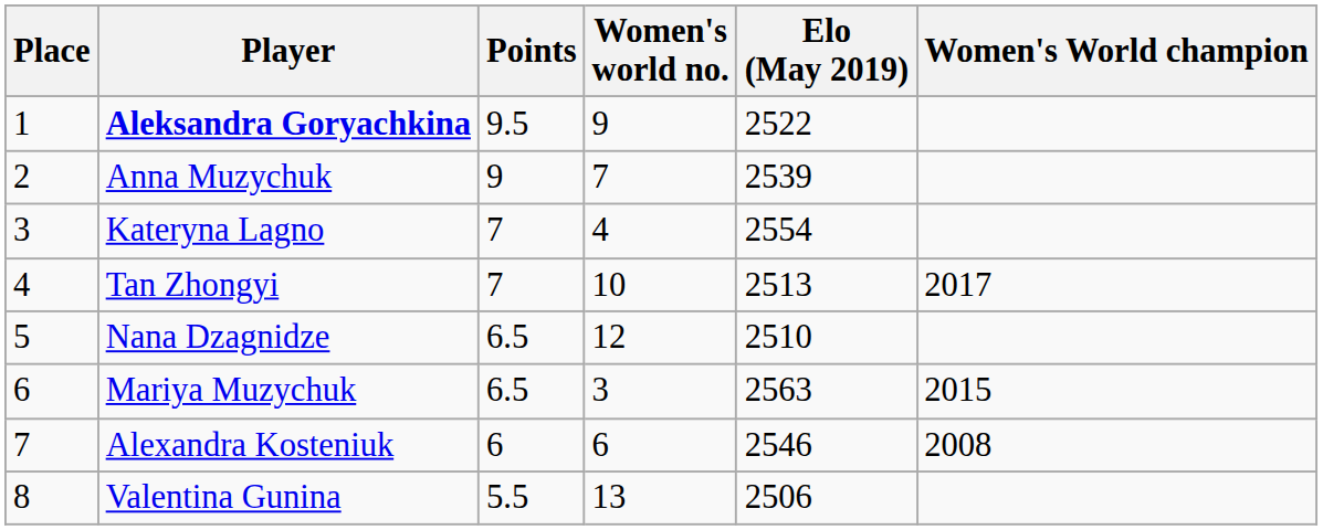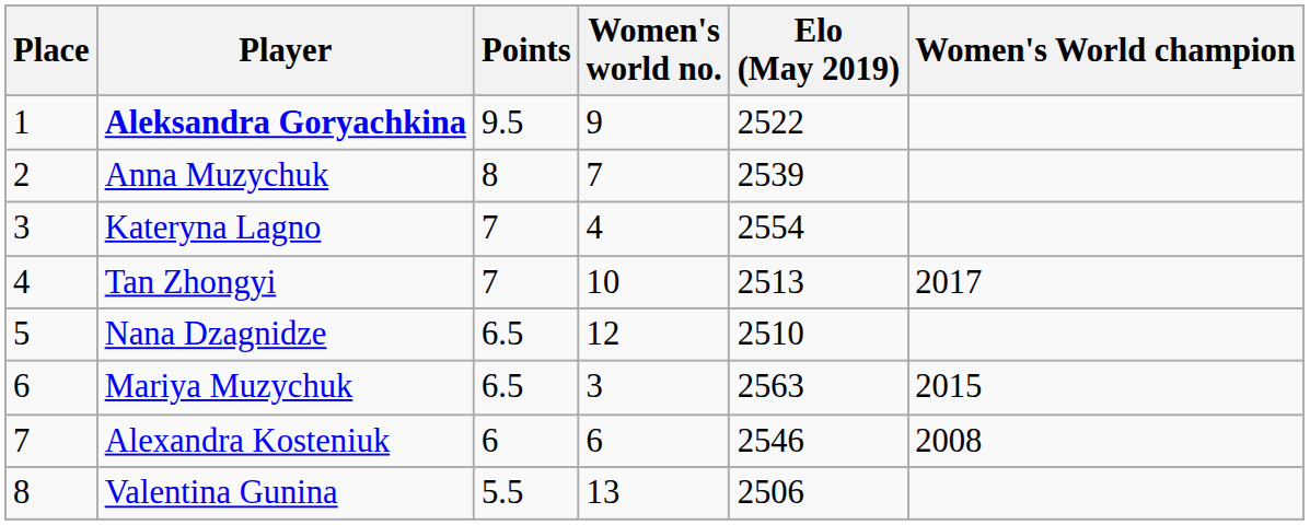 <table class="wikitable sortable">
 <tr>
 <th>Place</th>
 <th>Player</th>
 <th>Points</th>
 <th>Women's<br>world no.</th>
 <th>Elo<br>(May 2019)</th>
 <th>Women's World champion</th>
 </tr>
 <tr>
 <td>1</td>
 <td><strong> <a href='#'>Aleksandra Goryachkina</a></strong></td>
 <td>9.5</td>
 <td>9</td>
 <td>2522</td>
 <td></td>
 </tr>
 <tr>
 <td>2</td>
 <td> <a href='#'>Anna Muzychuk</a></td>
-<td>9</td>
+<td>8</td>
 <td>7</td>
 <td>2539</td>
 <td></td>
 </tr>
 <tr>
 <td>3</td>
 <td> <a href='#'>Kateryna Lagno</a></td>
 <td>7</td>
 <td>4</td>
 <td>2554</td>
 <td></td>
 </tr>
 <tr>
 <td>4</td>
 <td> <a href='#'>Tan Zhongyi</a></td>
 <td>7</td>
 <td>10</td>
 <td>2513</td>
 <td>2017</td>
 </tr>
 <tr>
 <td>5</td>
 <td> <a href='#'>Nana Dzagnidze</a></td>
 <td>6.5</td>
 <td>12</td>
 <td>2510</td>
 <td></td>
 </tr>
 <tr>
 <td>6</td>
 <td> <a href='#'>Mariya Muzychuk</a></td>
 <td>6.5</td>
 <td>3</td>
 <td>2563</td>
 <td>2015</td>
 </tr>
 <tr>
 <td>7</td>
 <td> <a href='#'>Alexandra Kosteniuk</a></td>
 <td>6</td>
 <td>6</td>
 <td>2546</td>
 <td>2008</td>
 </tr>
 <tr>
 <td>8</td>
 <td> <a href='#'>Valentina Gunina</a></td>
 <td>5.5</td>
 <td>13</td>
 <td>2506</td>
 <td></td>
 </tr>
 </table>
